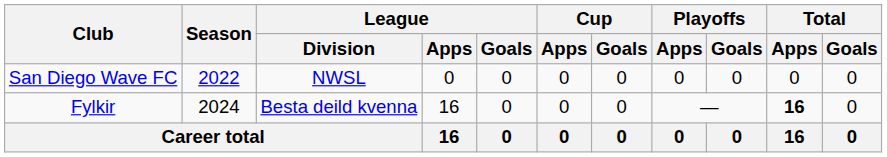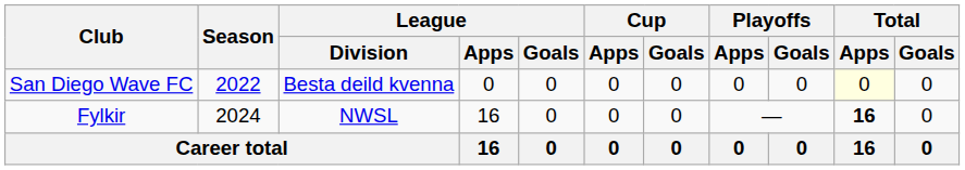 <table class="wikitable" style="text-align: center;">
 <tr>
 <th rowspan="2">Club</th>
 <th rowspan="2">Season</th>
 <th colspan="3">League</th>
 <th colspan="2">Cup</th>
 <th colspan="2">Playoffs</th>
 <th colspan="2">Total</th>
 </tr>
 <tr>
 <th>Division</th>
 <th>Apps</th>
 <th>Goals</th>
 <th>Apps</th>
 <th>Goals</th>
 <th>Apps</th>
 <th>Goals</th>
 <th>Apps</th>
 <th>Goals</th>
 </tr>
 <tr>
 <td><a href='#'>San Diego Wave FC</a></td>
 <td><a href='#'>2022</a></td>
-<td><a href='#'>NWSL</a></td>
+<td><a href='#'>Besta deild kvenna</a></td>
 <td>0</td>
 <td>0</td>
 <td>0</td>
 <td>0</td>
 <td>0</td>
 <td>0</td>
-<td>0</td>
+<td style="background: lightyellow;">0</td>
 <td>0</td>
 </tr>
 <tr>
 <td><a href='#'>Fylkir</a></td>
 <td>2024</td>
-<td><a href='#'>Besta deild kvenna</a></td>
+<td><a href='#'>NWSL</a></td>
 <td>16</td>
 <td>0</td>
 <td>0</td>
 <td>0</td>
 <td colspan="2">—</td>
 <td><strong>16</strong></td>
 <td>0</td>
 </tr>
 <tr>
 <th colspan="3">Career total</th>
 <th>16</th>
 <th>0</th>
 <th>0</th>
 <th>0</th>
 <th>0</th>
 <th>0</th>
 <th>16</th>
 <th>0</th>
 </tr>
 </table>
